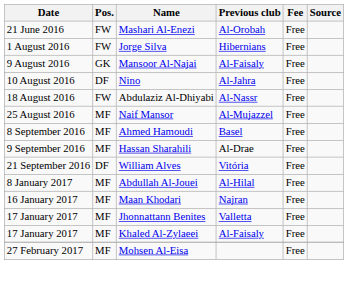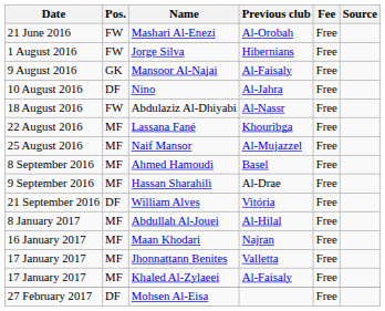 <table class="wikitable" style="text-align:left">
 <tr>
 <th>Date</th>
 <th>Pos.</th>
 <th>Name</th>
 <th>Previous club</th>
 <th>Fee</th>
 <th>Source</th>
 </tr>
 <tr>
 <td>21 June 2016</td>
 <td>FW</td>
 <td> <a href='#'>Mashari Al-Enezi</a></td>
 <td> <a href='#'>Al-Orobah</a></td>
 <td>Free</td>
 <td></td>
 </tr>
 <tr>
 <td>1 August 2016</td>
 <td>FW</td>
 <td> <a href='#'>Jorge Silva</a></td>
 <td> <a href='#'>Hibernians</a></td>
 <td>Free</td>
 <td></td>
 </tr>
 <tr>
 <td>9 August 2016</td>
 <td>GK</td>
 <td> <a href='#'>Mansoor Al-Najai</a></td>
 <td> <a href='#'>Al-Faisaly</a></td>
 <td>Free</td>
 <td></td>
 </tr>
 <tr>
 <td>10 August 2016</td>
 <td>DF</td>
 <td> <a href='#'>Nino</a></td>
 <td> <a href='#'>Al-Jahra</a></td>
 <td>Free</td>
 <td></td>
 </tr>
 <tr>
 <td>18 August 2016</td>
 <td>FW</td>
 <td> Abdulaziz Al-Dhiyabi</td>
 <td> <a href='#'>Al-Nassr</a></td>
+<td>Free</td>
+<td></td>
+</tr>
+<tr>
+<td>22 August 2016</td>
+<td>MF</td>
+<td> <a href='#'>Lassana Fané</a></td>
+<td> <a href='#'>Khouribga</a></td>
 <td>Free</td>
 <td></td>
 </tr>
 <tr>
 <td>25 August 2016</td>
 <td>MF</td>
 <td> <a href='#'>Naif Mansor</a></td>
 <td> <a href='#'>Al-Mujazzel</a></td>
 <td>Free</td>
 <td></td>
 </tr>
 <tr>
 <td>8 September 2016</td>
 <td>MF</td>
 <td> <a href='#'>Ahmed Hamoudi</a></td>
 <td> <a href='#'>Basel</a></td>
 <td>Free</td>
 <td></td>
 </tr>
 <tr>
 <td>9 September 2016</td>
 <td>MF</td>
 <td> <a href='#'>Hassan Sharahili</a></td>
 <td> Al-Drae</td>
 <td>Free</td>
 <td></td>
 </tr>
 <tr>
 <td>21 September 2016</td>
 <td>DF</td>
 <td> <a href='#'>William Alves</a></td>
 <td> <a href='#'>Vitória</a></td>
 <td>Free</td>
 <td></td>
 </tr>
 <tr>
 <td>8 January 2017</td>
 <td>MF</td>
 <td> <a href='#'>Abdullah Al-Jouei</a></td>
 <td> <a href='#'>Al-Hilal</a></td>
 <td>Free</td>
 <td></td>
 </tr>
 <tr>
 <td>16 January 2017</td>
 <td>MF</td>
 <td> <a href='#'>Maan Khodari</a></td>
 <td> <a href='#'>Najran</a></td>
 <td>Free</td>
 <td></td>
 </tr>
 <tr>
 <td>17 January 2017</td>
 <td>MF</td>
 <td> <a href='#'>Jhonnattann Benites</a></td>
 <td> <a href='#'>Valletta</a></td>
 <td>Free</td>
 <td></td>
 </tr>
 <tr>
 <td>17 January 2017</td>
 <td>MF</td>
 <td> <a href='#'>Khaled Al-Zylaeei</a></td>
 <td> <a href='#'>Al-Faisaly</a></td>
 <td>Free</td>
 <td></td>
 </tr>
 <tr>
 </tr>
 <tr>
 <td>27 February 2017</td>
-<td>MF</td>
+<td>DF</td>
 <td> <a href='#'>Mohsen Al-Eisa</a></td>
 <td></td>
 <td>Free</td>
 <td></td>
 </tr>
 </table>
